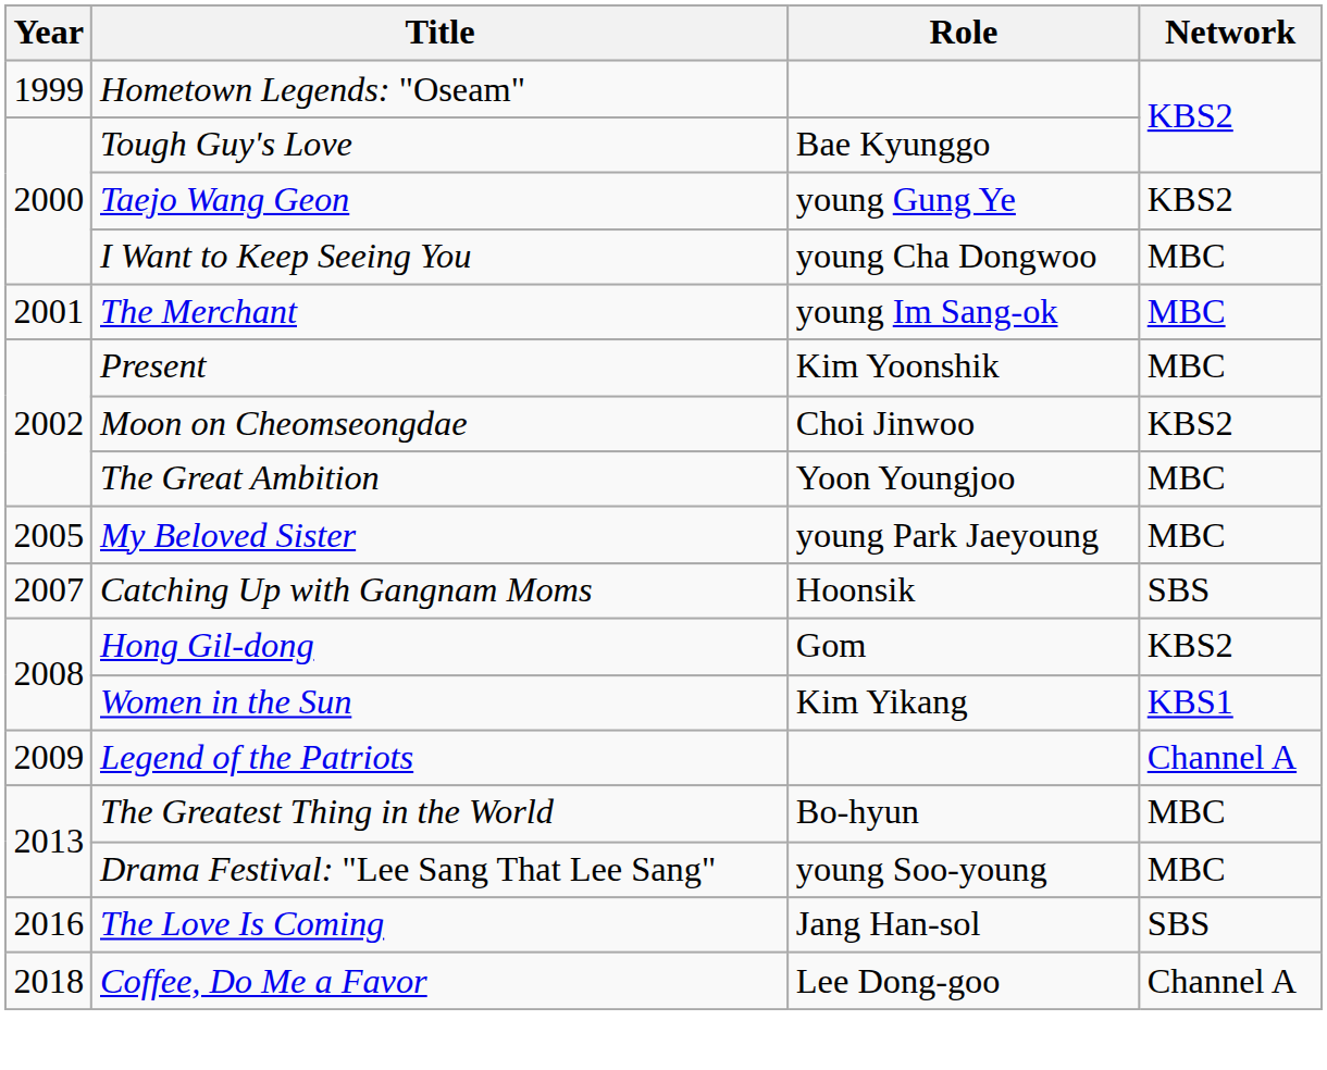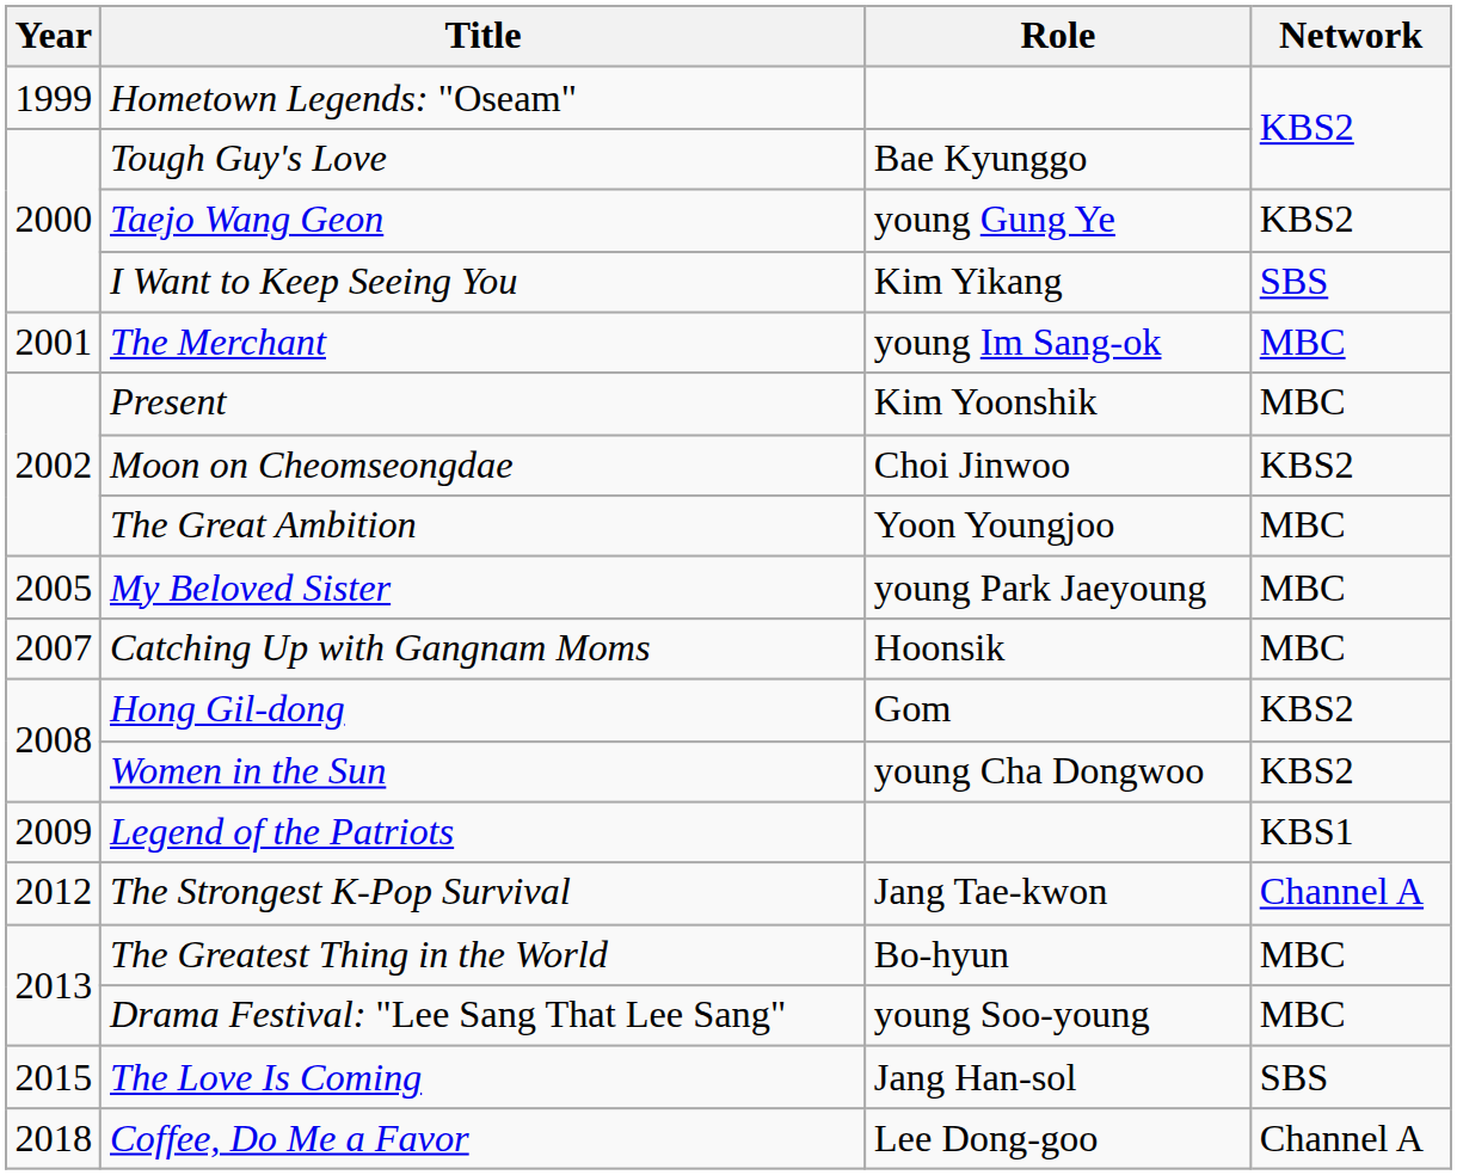 <table class="wikitable" style="width:600px">
 <tr>
 <th width=10>Year</th>
 <th>Title</th>
 <th>Role</th>
 <th>Network</th>
 </tr>
 <tr>
 <td>1999</td>
 <td><em>Hometown Legends:</em> "Oseam"</td>
 <td></td>
 <td rowspan=2><a href='#'>KBS2</a></td>
 </tr>
 <tr>
 <td rowspan=3>2000</td>
 <td><em>Tough Guy's Love</em></td>
 <td>Bae Kyunggo</td>
 </tr>
 <tr>
 <td><em><a href='#'>Taejo Wang Geon</a></em></td>
 <td>young <a href='#'>Gung Ye</a></td>
 <td>KBS2</td>
 </tr>
 <tr>
 <td><em>I Want to Keep Seeing You</em></td>
-<td>young Cha Dongwoo</td>
-<td>MBC</td>
+<td>Kim Yikang</td>
+<td><a href='#'>SBS</a></td>
 </tr>
 <tr>
 <td>2001</td>
 <td><em><a href='#'>The Merchant</a></em></td>
 <td>young <a href='#'>Im Sang-ok</a></td>
 <td><a href='#'>MBC</a></td>
 </tr>
 <tr>
 <td rowspan=3>2002</td>
 <td><em>Present</em></td>
 <td>Kim Yoonshik</td>
 <td>MBC</td>
 </tr>
 <tr>
 <td><em>Moon on Cheomseongdae</em></td>
 <td>Choi Jinwoo</td>
 <td>KBS2</td>
 </tr>
 <tr>
 <td><em>The Great Ambition</em></td>
 <td>Yoon Youngjoo</td>
 <td>MBC</td>
 </tr>
 <tr>
 <td>2005</td>
 <td><em><a href='#'>My Beloved Sister</a></em></td>
 <td>young Park Jaeyoung</td>
 <td>MBC</td>
 </tr>
 <tr>
 <td>2007</td>
 <td><em>Catching Up with Gangnam Moms</em></td>
 <td>Hoonsik</td>
-<td>SBS</td>
+<td>MBC</td>
 </tr>
 <tr>
 <td rowspan=2>2008</td>
 <td><em><a href='#'>Hong Gil-dong</a></em></td>
 <td>Gom</td>
 <td>KBS2</td>
 </tr>
 <tr>
 <td><em><a href='#'>Women in the Sun</a></em></td>
-<td>Kim Yikang</td>
-<td><a href='#'>KBS1</a></td>
+<td>young Cha Dongwoo</td>
+<td>KBS2</td>
 </tr>
 <tr>
 <td>2009</td>
 <td><em><a href='#'>Legend of the Patriots</a></em></td>
 <td></td>
+<td>KBS1</td>
+</tr>
+<tr>
+<td>2012</td>
+<td><em>The Strongest K-Pop Survival</em></td>
+<td>Jang Tae-kwon</td>
 <td><a href='#'>Channel A</a></td>
 </tr>
 <tr>
 <td rowspan=2>2013</td>
 <td><em>The Greatest Thing in the World</em></td>
 <td>Bo-hyun</td>
 <td>MBC</td>
 </tr>
 <tr>
 <td><em>Drama Festival:</em> "Lee Sang That Lee Sang"</td>
 <td>young Soo-young</td>
 <td>MBC</td>
 </tr>
 <tr>
-<td>2016</td>
+<td>2015</td>
 <td><em><a href='#'>The Love Is Coming</a></em></td>
 <td>Jang Han-sol</td>
 <td>SBS</td>
 </tr>
 <tr>
 <td>2018</td>
 <td><em><a href='#'>Coffee, Do Me a Favor</a></em></td>
 <td>Lee Dong-goo</td>
 <td>Channel A</td>
 </tr>
 </table>
